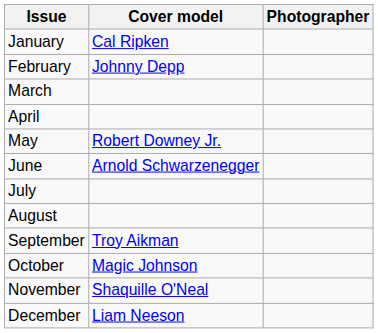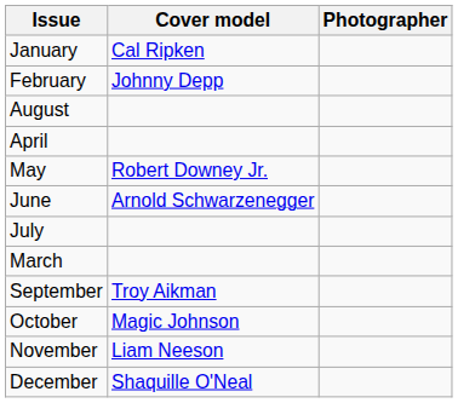 <table class="sortable wikitable">
 <tr>
 <th>Issue</th>
 <th>Cover model</th>
 <th>Photographer</th>
 </tr>
 <tr>
 <td>January</td>
 <td><a href='#'>Cal Ripken</a></td>
 <td></td>
 </tr>
 <tr>
 <td>February</td>
 <td><a href='#'>Johnny Depp</a></td>
 <td></td>
 </tr>
 <tr>
-<td>March</td>
+<td>August</td>
 <td></td>
 <td></td>
 </tr>
 <tr>
 <td>April</td>
 <td></td>
 <td></td>
 </tr>
 <tr>
 <td>May</td>
 <td><a href='#'>Robert Downey Jr.</a></td>
 <td></td>
 </tr>
 <tr>
 <td>June</td>
 <td><a href='#'>Arnold Schwarzenegger</a></td>
 <td></td>
 </tr>
 <tr>
 <td>July</td>
 <td></td>
 <td></td>
 </tr>
 <tr>
-<td>August</td>
+<td>March</td>
 <td></td>
 <td></td>
 </tr>
 <tr>
 <td>September</td>
 <td><a href='#'>Troy Aikman</a></td>
 <td></td>
 </tr>
 <tr>
 <td>October</td>
 <td><a href='#'>Magic Johnson</a></td>
 <td></td>
 </tr>
 <tr>
 <td>November</td>
-<td><a href='#'>Shaquille O'Neal</a></td>
+<td><a href='#'>Liam Neeson</a></td>
 <td></td>
 </tr>
 <tr>
 <td>December</td>
-<td><a href='#'>Liam Neeson</a></td>
+<td><a href='#'>Shaquille O'Neal</a></td>
 <td></td>
 </tr>
 </table>
